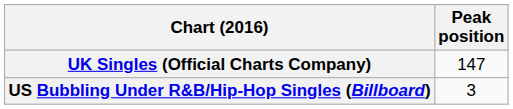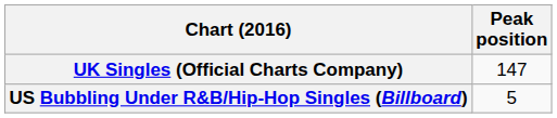 <table class="wikitable sortable plainrowheaders" style="text-align:center">
 <tr>
 <th scope="col">Chart (2016)</th>
 <th scope="col">Peak<br>position</th>
 </tr>
 <tr>
 <th scope="row"><a href='#'>UK Singles</a> (Official Charts Company)</th>
 <td>147</td>
 </tr>
 <tr>
 <th scope="row">US <a href='#'>Bubbling Under R&B/Hip-Hop Singles</a> (<em><a href='#'>Billboard</a></em>)</th>
-<td style="text-align:center;">3</td>
+<td style="text-align:center;">5</td>
 </tr>
 </table>
